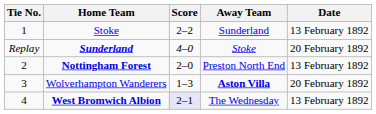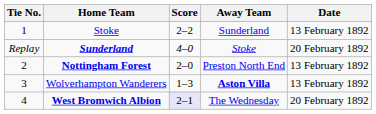 <table class="wikitable" style="text-align: center">
 <tr>
 <th>Tie No.</th>
 <th>Home Team</th>
 <th>Score</th>
 <th>Away Team</th>
 <th>Date</th>
 </tr>
 <tr>
 <td>1</td>
 <td><a href='#'>Stoke</a></td>
 <td>2–2</td>
 <td><a href='#'>Sunderland</a></td>
 <td>13 February 1892</td>
 </tr>
 <tr>
 <td><em>Replay</em></td>
 <td><strong><em><a href='#'>Sunderland</a></em></strong></td>
 <td><em>4–0</em></td>
 <td><em><a href='#'>Stoke</a></em></td>
 <td>20 February 1892</td>
 </tr>
 <tr>
 <td>2</td>
 <td><strong><a href='#'>Nottingham Forest</a></strong></td>
 <td>2–0</td>
 <td><a href='#'>Preston North End</a></td>
 <td>13 February 1892</td>
 </tr>
 <tr>
 <td>3</td>
 <td><a href='#'>Wolverhampton Wanderers</a></td>
 <td>1–3</td>
 <td><strong><a href='#'>Aston Villa</a></strong></td>
-<td>20 February 1892</td>
+<td>13 February 1892</td>
 </tr>
 <tr>
 <td>4</td>
 <td><strong><a href='#'>West Bromwich Albion</a></strong></td>
 <td style="background: lavender;">2–1</td>
 <td><a href='#'>The Wednesday</a></td>
-<td>13 February 1892</td>
+<td>20 February 1892</td>
 </tr>
 </table>
